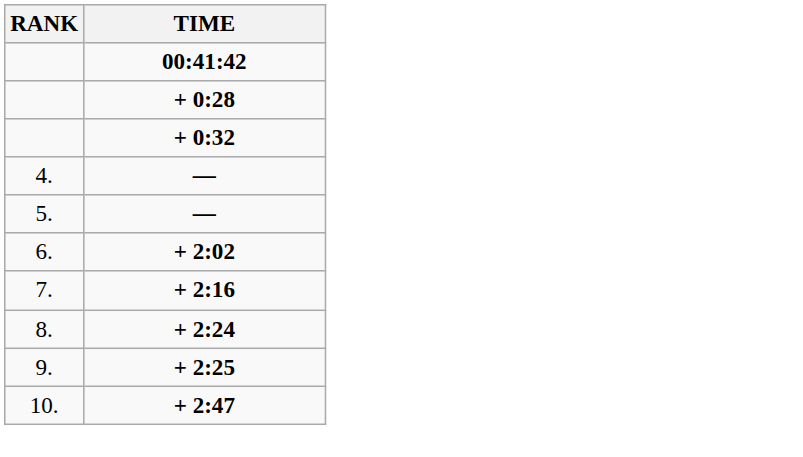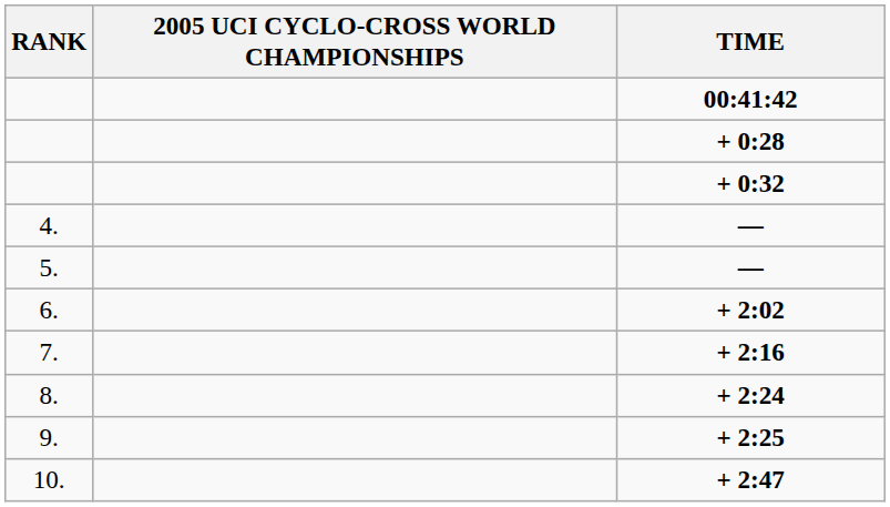 <table class="wikitable" style="font-size:95%;">
 <tr>
 <th>RANK</th>
+<th align="left" style="width: 20em">2005 UCI CYCLO-CROSS WORLD CHAMPIONSHIPS</th>
 <th align="left" style="width: 10em">TIME</th>
 </tr>
 <tr>
 <td align="center"></td>
+<td></td>
 <td align="center"><strong>00:41:42</strong></td>
 </tr>
 <tr>
 <td align="center"></td>
+<td></td>
 <td align="center"><strong>+ 0:28</strong></td>
 </tr>
 <tr>
 <td align="center"></td>
+<td></td>
 <td align="center"><strong>+ 0:32</strong></td>
 </tr>
 <tr>
 <td align="center">4.</td>
+<td></td>
 <td align="center"><strong>—</strong></td>
 </tr>
 <tr>
 <td align="center">5.</td>
+<td></td>
 <td align="center"><strong>—</strong></td>
 </tr>
 <tr>
 <td align="center">6.</td>
+<td></td>
 <td align="center"><strong>+ 2:02</strong></td>
 </tr>
 <tr>
 <td align="center">7.</td>
+<td></td>
 <td align="center"><strong>+ 2:16</strong></td>
 </tr>
 <tr>
 <td align="center">8.</td>
+<td></td>
 <td align="center"><strong>+ 2:24</strong></td>
 </tr>
 <tr>
 <td align="center">9.</td>
+<td></td>
 <td align="center"><strong>+ 2:25</strong></td>
 </tr>
 <tr>
 <td align="center">10.</td>
+<td></td>
 <td align="center"><strong>+ 2:47</strong></td>
 </tr>
 </table>
